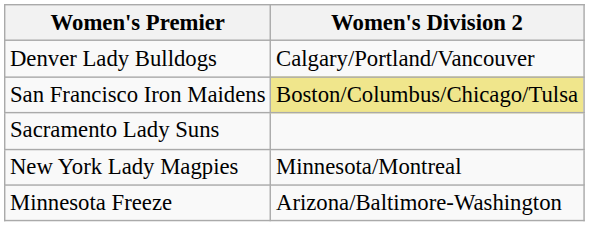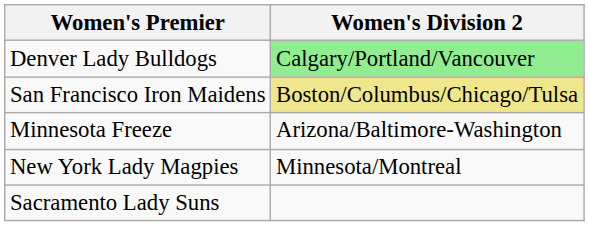 <table class="wikitable">
 <tr>
 <th>Women's Premier</th>
 <th>Women's Division 2</th>
 </tr>
 <tr>
 <td>Denver Lady Bulldogs</td>
-<td>Calgary/Portland/Vancouver</td>
+<td style="background: lightgreen;">Calgary/Portland/Vancouver</td>
 </tr>
 <tr>
 <td>San Francisco Iron Maidens</td>
 <td style="background: khaki;">Boston/Columbus/Chicago/Tulsa</td>
 </tr>
 <tr>
-<td>Sacramento Lady Suns</td>
-<td></td>
+<td>Minnesota Freeze</td>
+<td>Arizona/Baltimore-Washington</td>
 </tr>
 <tr>
 <td>New York Lady Magpies</td>
 <td>Minnesota/Montreal</td>
 </tr>
 <tr>
-<td>Minnesota Freeze</td>
-<td>Arizona/Baltimore-Washington</td>
+<td>Sacramento Lady Suns</td>
+<td></td>
 </tr>
 </table>
